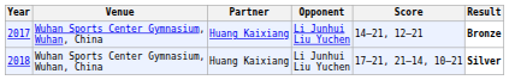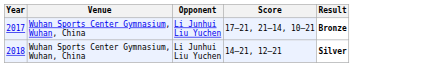 <table class="sortable wikitable" style="font-size: 90%;">
 <tr>
 <th>Year</th>
 <th>Venue</th>
-<th>Partner</th>
 <th>Opponent</th>
 <th>Score</th>
 <th>Result</th>
 </tr>
 <tr style="background:#ECF2FF">
 <td align="center"><a href='#'>2017</a></td>
 <td align="left"><a href='#'>Wuhan Sports Center Gymnasium</a>,<br><a href='#'>Wuhan</a>, China</td>
-<td align="left"> <a href='#'>Huang Kaixiang</a></td>
 <td align="left"> <a href='#'>Li Junhui</a> <br>  <a href='#'>Liu Yuchen</a></td>
-<td align="left">14–21, 12–21</td>
+<td align="left">17–21, 21–14, 10–21</td>
 <td style="text-align:left; background:white"> <strong>Bronze</strong></td>
 </tr>
 <tr style="background:#ECF2FF">
 <td align="center"><a href='#'>2018</a></td>
 <td align="left">Wuhan Sports Center Gymnasium,<br>Wuhan, China</td>
-<td align="left"> Huang Kaixiang</td>
 <td align="left"> Li Junhui <br>  Liu Yuchen</td>
-<td align="left">17–21, 21–14, 10–21</td>
+<td align="left">14–21, 12–21</td>
 <td style="text-align:left; background:white"> <strong>Silver</strong></td>
 </tr>
 </table>
